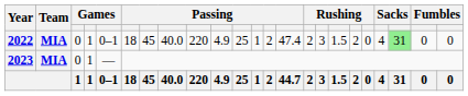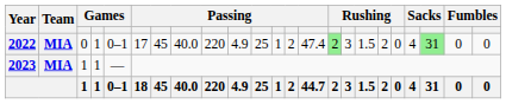 <table class="wikitable" style="text-align:center;">
 <tr>
 <th rowspan="2">Year</th>
 <th rowspan="2">Team</th>
 <th colspan="3">Games</th>
 <th colspan="9">Passing</th>
 <th colspan="5">Rushing</th>
 <th colspan="2">Sacks</th>
 <th colspan="2">Fumbles</th>
 </tr>
 <tr>
 <th></th>
 <th></th>
 <th></th>
 <th></th>
 <th></th>
 <th></th>
 <th></th>
 <th></th>
 <th></th>
 <th></th>
 <th></th>
 <th></th>
 <th></th>
 <th></th>
 <th></th>
 <th></th>
 <th></th>
 <th></th>
 <th></th>
 <th></th>
 <th></th>
 </tr>
 <tr>
 <th><a href='#'>2022</a></th>
 <th><a href='#'>MIA</a></th>
 <td>0</td>
 <td>1</td>
 <td>0–1</td>
-<td>18</td>
+<td>17</td>
 <td>45</td>
 <td>40.0</td>
 <td>220</td>
 <td>4.9</td>
 <td>25</td>
 <td>1</td>
 <td>2</td>
 <td>47.4</td>
-<td>2</td>
+<td style="background: lightgreen;">2</td>
 <td>3</td>
 <td>1.5</td>
 <td>2</td>
 <td>0</td>
 <td>4</td>
 <td style="background: lightgreen;">31</td>
 <td>0</td>
 <td>0</td>
 </tr>
 <tr>
 <th><a href='#'>2023</a></th>
 <th><a href='#'>MIA</a></th>
-<td>0</td>
+<td>1</td>
 <td>1</td>
 <td>—</td>
 <td colspan="18"></td>
 </tr>
 <tr>
 <th colspan="2"></th>
 <th>1</th>
 <th>1</th>
 <th>0–1</th>
 <th>18</th>
 <th>45</th>
 <th>40.0</th>
 <th>220</th>
 <th>4.9</th>
 <th>25</th>
 <th>1</th>
 <th>2</th>
 <th>44.7</th>
 <th>2</th>
 <th>3</th>
 <th>1.5</th>
 <th>2</th>
 <th>0</th>
 <th>4</th>
 <th>31</th>
 <th>0</th>
 <th>0</th>
 </tr>
 </table>
